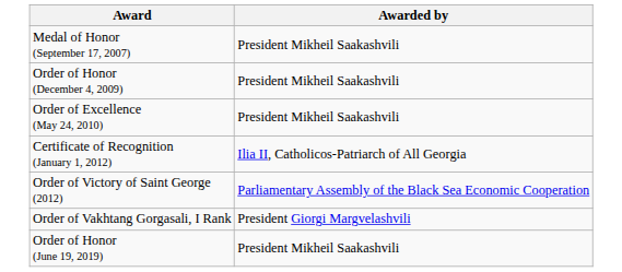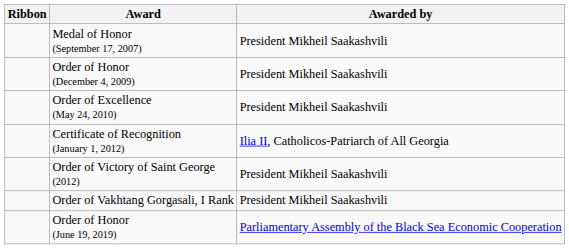 <table class="wikitable" style="margin:1em auto;">
 <tr>
+<th>Ribbon</th>
 <th>Award</th>
 <th>Awarded by</th>
 </tr>
 <tr>
+<td></td>
 <td>Medal of Honor<br><small>(September 17, 2007)</small></td>
 <td>President Mikheil Saakashvili</td>
 </tr>
 <tr>
+<td></td>
 <td>Order of Honor<br><small>(December 4, 2009)</small></td>
 <td>President Mikheil Saakashvili</td>
 </tr>
 <tr>
+<td></td>
 <td>Order of Excellence<br><small>(May 24, 2010)</small></td>
 <td>President Mikheil Saakashvili</td>
 </tr>
 <tr>
+<td></td>
 <td>Certificate of Recognition<br><small>(January 1, 2012)</small></td>
 <td><a href='#'>Ilia II</a>, Catholicos-Patriarch of All Georgia</td>
 </tr>
 <tr>
+<td></td>
 <td>Order of Victory of Saint George<br><small>(2012)</small></td>
+<td>President Mikheil Saakashvili</td>
+</tr>
+<tr>
+<td></td>
+<td>Order of Vakhtang Gorgasali, I Rank</td>
+<td>President Mikheil Saakashvili</td>
+</tr>
+<tr>
+<td></td>
+<td>Order of Honor<br><small>(June 19, 2019)</small></td>
 <td><a href='#'>Parliamentary Assembly of the Black Sea Economic Cooperation</a></td>
 </tr>
-<tr>
-<td>Order of Vakhtang Gorgasali, I Rank</td>
-<td>President <a href='#'>Giorgi Margvelashvili</a></td>
-</tr>
-<tr>
-<td>Order of Honor<br><small>(June 19, 2019)</small></td>
-<td>President Mikheil Saakashvili</td>
-</tr>
 </table>
